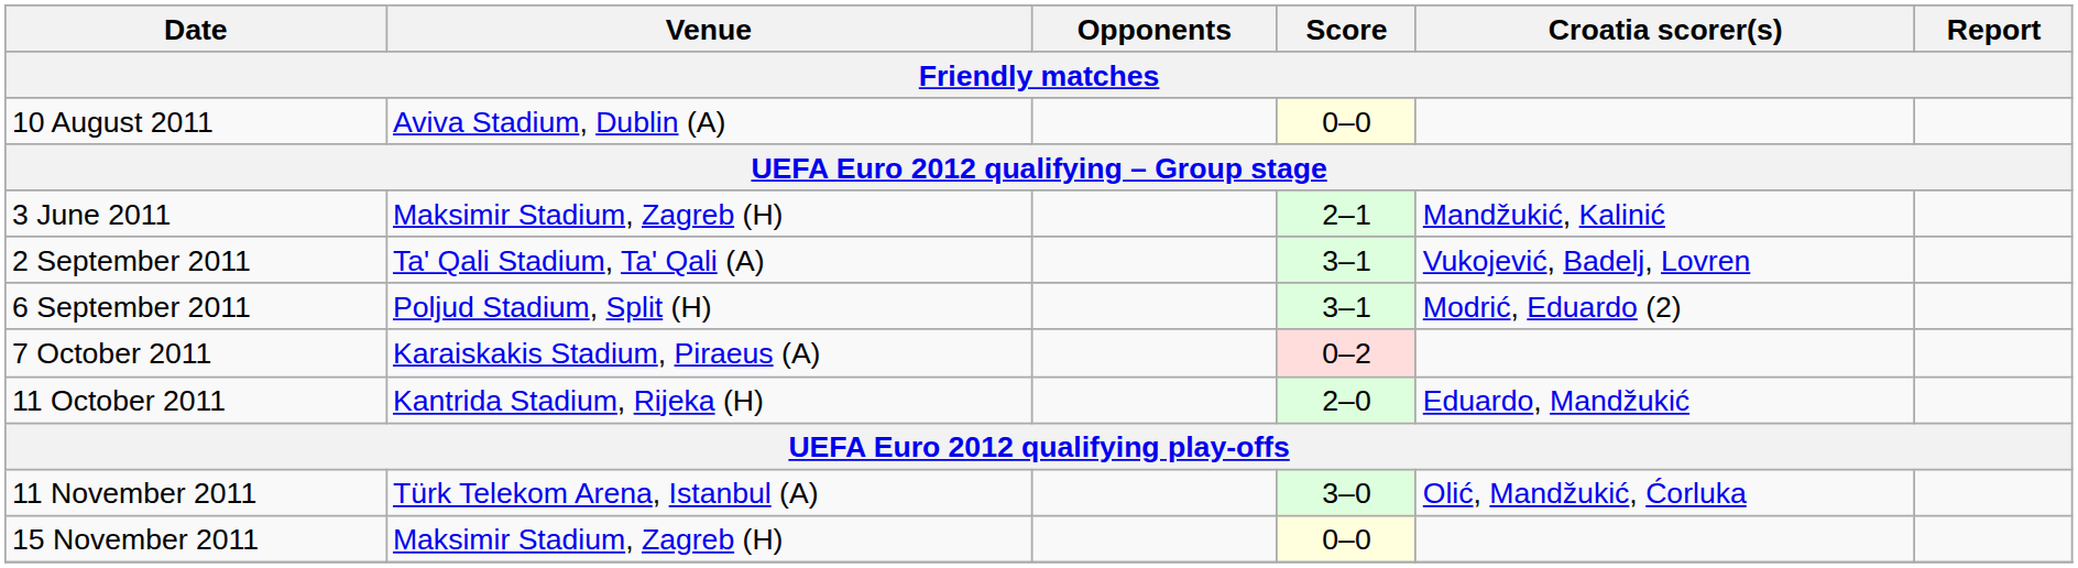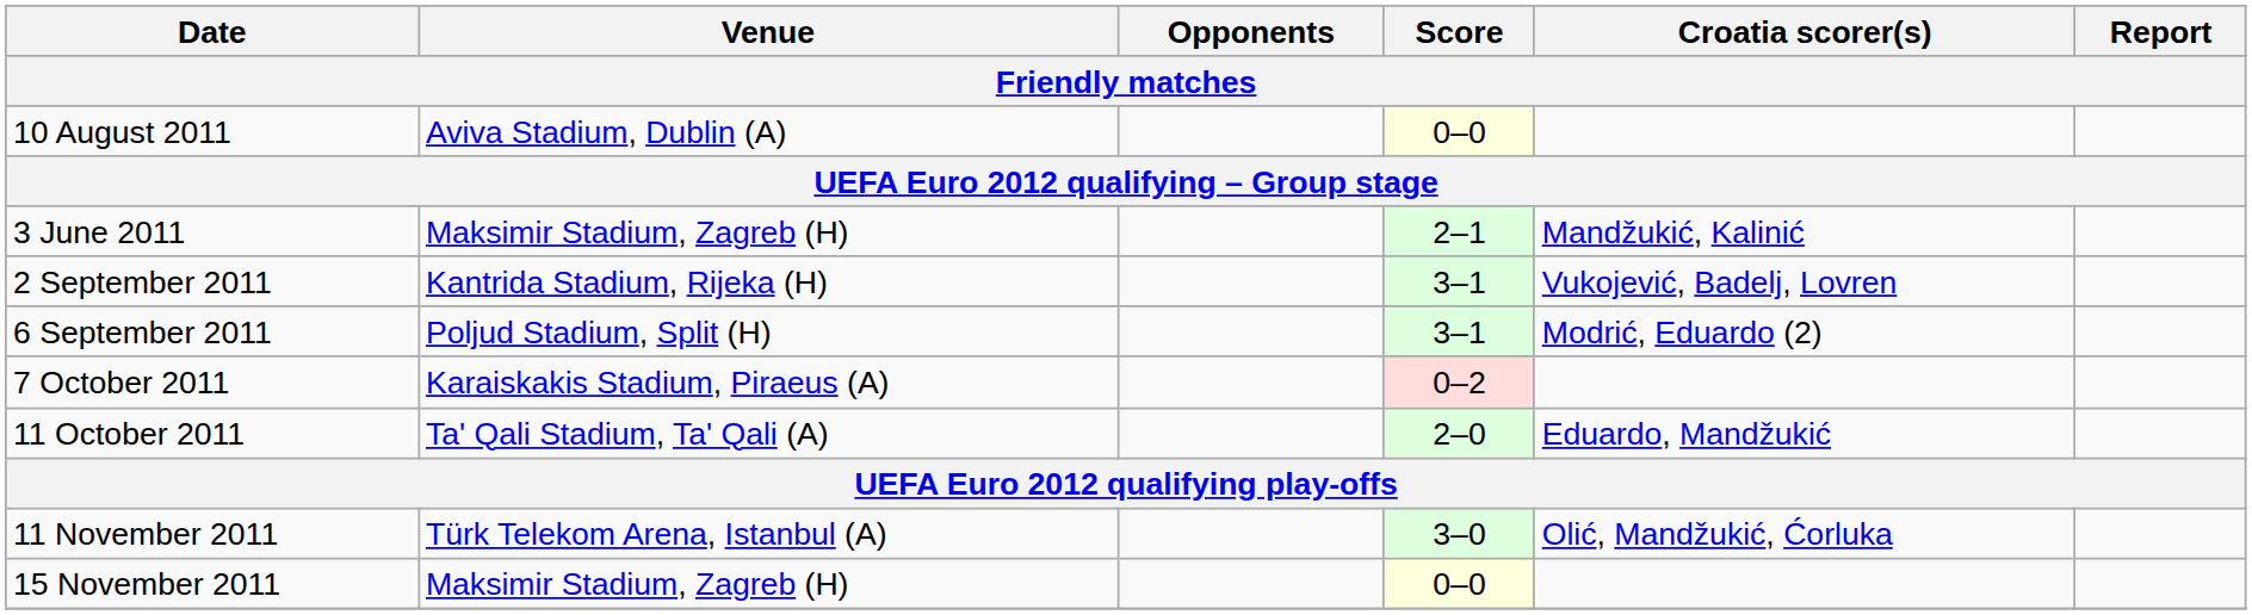 <table class="wikitable" width=85%; style="font-size:95%;">
 <tr>
 <th>Date</th>
 <th>Venue</th>
 <th>Opponents</th>
 <th>Score</th>
 <th>Croatia scorer(s)</th>
 <th>Report</th>
 </tr>
 <tr>
 <th colspan=7><a href='#'>Friendly matches</a></th>
 </tr>
 <tr>
 <td>10 August 2011</td>
 <td><a href='#'>Aviva Stadium</a>, <a href='#'>Dublin</a> (A)</td>
 <td></td>
 <td align=center bgcolor=ffffdd>0–0</td>
 <td></td>
 <td></td>
 </tr>
 <tr>
 <th colspan=7><a href='#'>UEFA Euro 2012 qualifying – Group stage</a></th>
 </tr>
 <tr>
 <td>3 June 2011</td>
 <td><a href='#'>Maksimir Stadium</a>, <a href='#'>Zagreb</a> (H)</td>
 <td></td>
 <td align=center bgcolor=ddffdd>2–1</td>
 <td><a href='#'>Mandžukić</a>, <a href='#'>Kalinić</a></td>
 <td></td>
 </tr>
 <tr>
 <td>2 September 2011</td>
-<td><a href='#'>Ta' Qali Stadium</a>, <a href='#'>Ta' Qali</a> (A)</td>
+<td><a href='#'>Kantrida Stadium</a>, <a href='#'>Rijeka</a> (H)</td>
 <td></td>
 <td align=center bgcolor=ddffdd>3–1</td>
 <td><a href='#'>Vukojević</a>, <a href='#'>Badelj</a>, <a href='#'>Lovren</a></td>
 <td></td>
 </tr>
 <tr>
 <td>6 September 2011</td>
 <td><a href='#'>Poljud Stadium</a>, <a href='#'>Split</a> (H)</td>
 <td></td>
 <td align=center bgcolor=ddffdd>3–1</td>
 <td><a href='#'>Modrić</a>, <a href='#'>Eduardo</a> (2)</td>
 <td></td>
 </tr>
 <tr>
 <td>7 October 2011</td>
 <td><a href='#'>Karaiskakis Stadium</a>, <a href='#'>Piraeus</a> (A)</td>
 <td></td>
 <td align=center bgcolor=ffdddd>0–2</td>
 <td></td>
 <td></td>
 </tr>
 <tr>
 <td>11 October 2011</td>
-<td><a href='#'>Kantrida Stadium</a>, <a href='#'>Rijeka</a> (H)</td>
+<td><a href='#'>Ta' Qali Stadium</a>, <a href='#'>Ta' Qali</a> (A)</td>
 <td></td>
 <td align=center bgcolor=ddffdd>2–0</td>
 <td><a href='#'>Eduardo</a>, <a href='#'>Mandžukić</a></td>
 <td></td>
 </tr>
 <tr>
 <th colspan=7><a href='#'>UEFA Euro 2012 qualifying play-offs</a></th>
 </tr>
 <tr>
 <td>11 November 2011</td>
 <td><a href='#'>Türk Telekom Arena</a>, <a href='#'>Istanbul</a> (A)</td>
 <td></td>
 <td align=center bgcolor=ddffdd>3–0</td>
 <td><a href='#'>Olić</a>, <a href='#'>Mandžukić</a>, <a href='#'>Ćorluka</a></td>
 <td></td>
 </tr>
 <tr>
 <td>15 November 2011</td>
 <td><a href='#'>Maksimir Stadium</a>, <a href='#'>Zagreb</a> (H)</td>
 <td></td>
 <td align=center bgcolor=ffffdd>0–0</td>
 <td></td>
 <td></td>
 </tr>
 <tr>
 </tr>
 </table>
